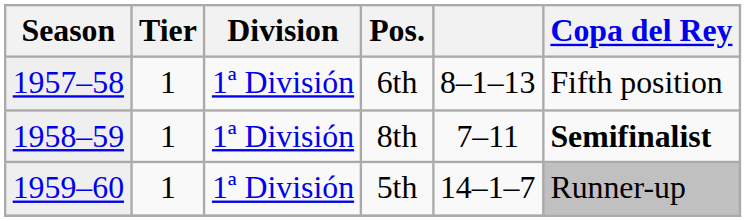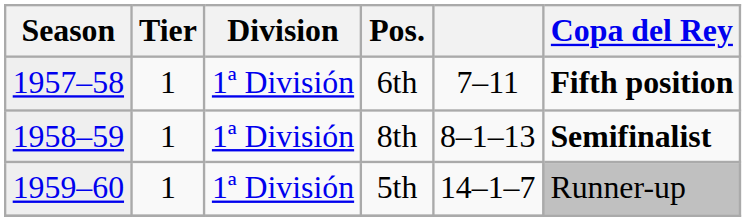 <table class="wikitable" style="font-size:85%; text-align:center">
 <tr>
 <th>Season</th>
 <th>Tier</th>
 <th>Division</th>
 <th>Pos.</th>
 <th></th>
 <th><a href='#'>Copa del Rey</a></th>
 </tr>
 <tr>
 <td bgcolor=#efefef><a href='#'>1957–58</a></td>
 <td>1</td>
 <td align=left><a href='#'>1ª División</a></td>
 <td>6th</td>
-<td>8–1–13</td>
-<td align=left>Fifth position</td>
+<td>7–11</td>
+<td align=left><strong>Fifth position</strong></td>
 </tr>
 <tr>
 <td bgcolor=#efefef><a href='#'>1958–59</a></td>
 <td>1</td>
 <td align=left><a href='#'>1ª División</a></td>
 <td>8th</td>
-<td>7–11</td>
+<td>8–1–13</td>
 <td align=left><strong>Semifinalist</strong></td>
 </tr>
 <tr>
 <td bgcolor=#efefef><a href='#'>1959–60</a></td>
 <td>1</td>
 <td align=left><a href='#'>1ª División</a></td>
 <td>5th</td>
 <td>14–1–7</td>
 <td align=left bgcolor=silver>Runner-up</td>
 </tr>
 <tr>
 </tr>
 </table>
